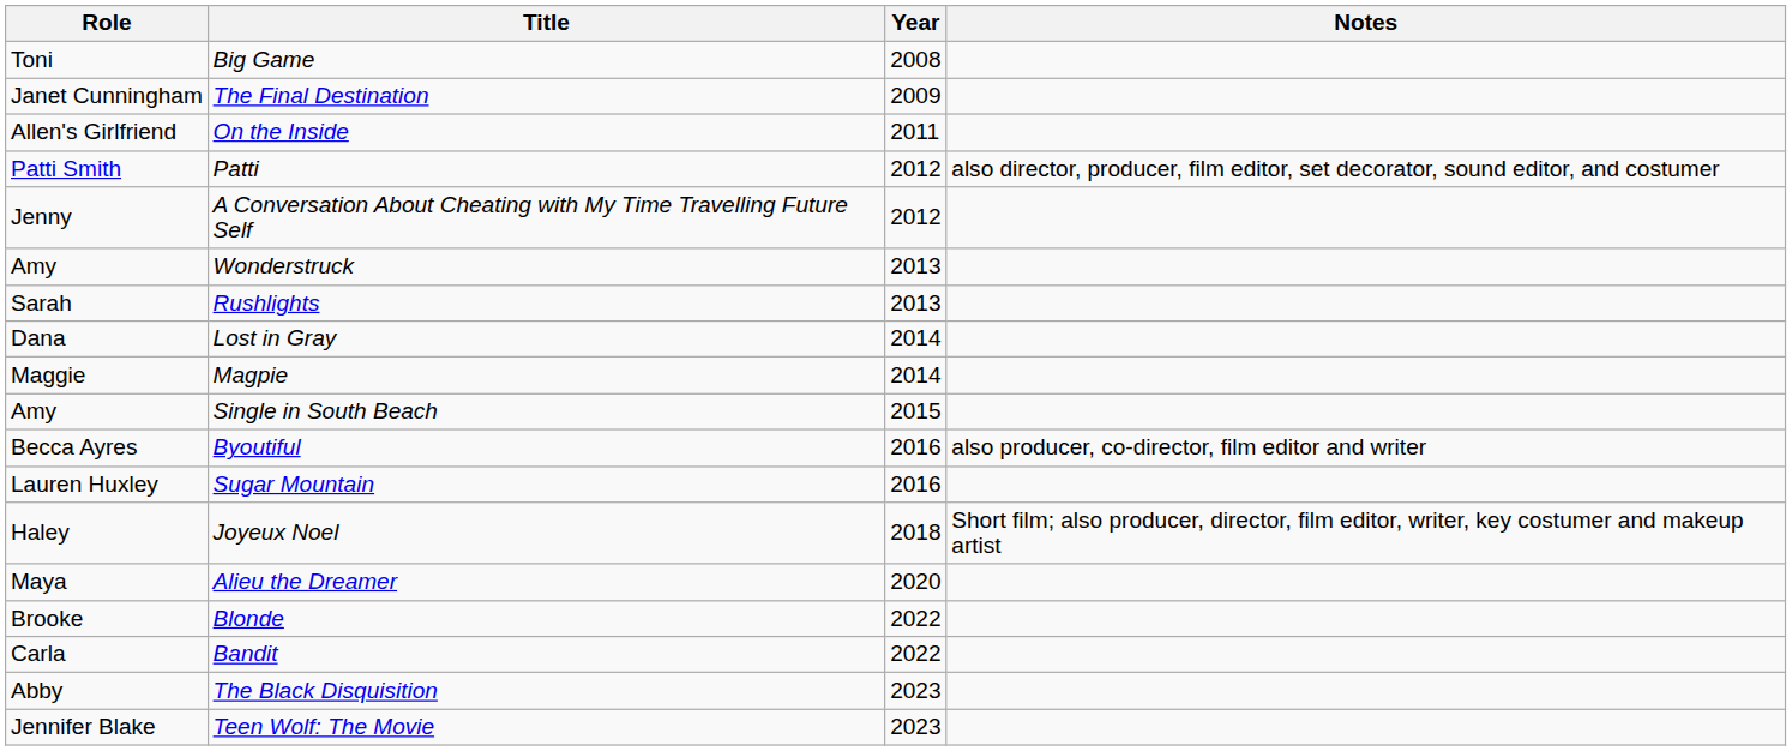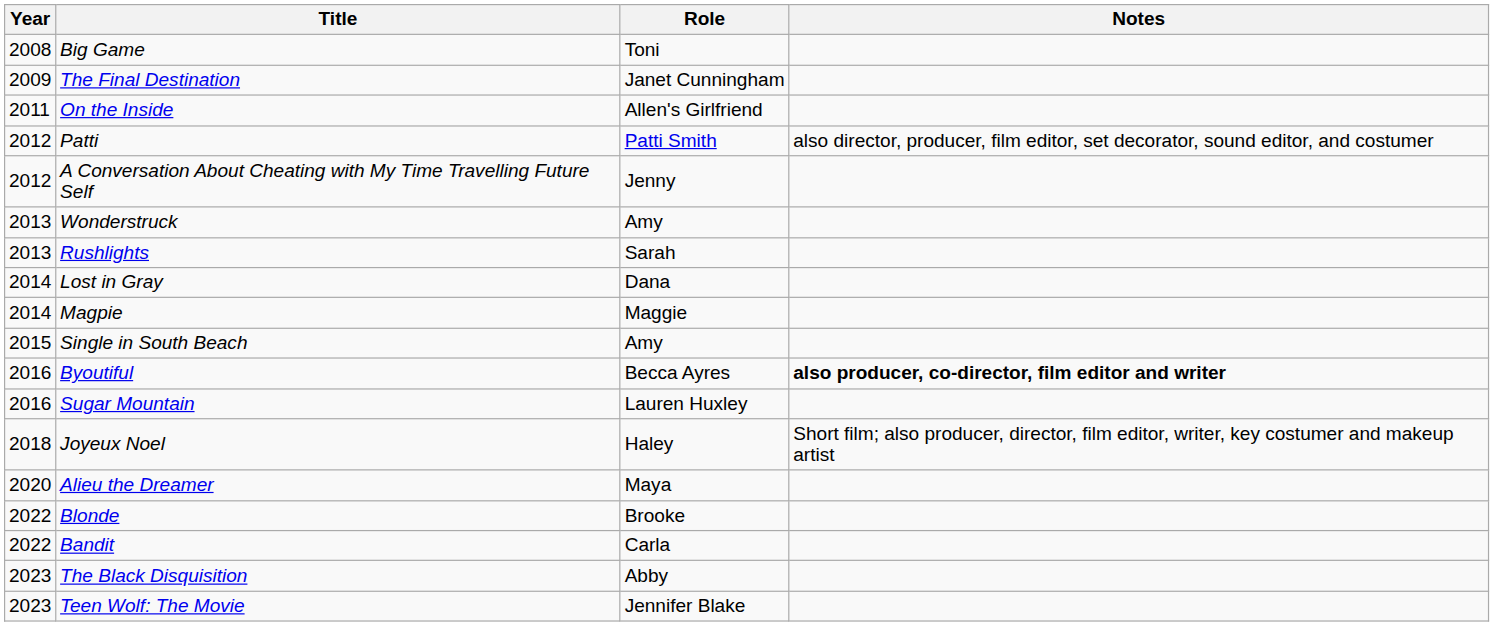 <table class="wikitable sortable" >
 <tr>
+<th>Year</th>
+<th>Title</th>
 <th>Role</th>
-<th>Title</th>
-<th>Year</th>
 <th>Notes</th>
 </tr>
 <tr>
+<td>2008</td>
+<td><em>Big Game</em></td>
 <td>Toni</td>
-<td><em>Big Game</em></td>
-<td>2008</td>
 <td></td>
 </tr>
 <tr>
+<td>2009</td>
+<td><em><a href='#'>The Final Destination</a></em></td>
 <td style="white-space:nowrap;">Janet Cunningham</td>
-<td><em><a href='#'>The Final Destination</a></em></td>
-<td>2009</td>
 <td></td>
 </tr>
 <tr>
+<td>2011</td>
+<td><em><a href='#'>On the Inside</a></em></td>
 <td>Allen's Girlfriend</td>
-<td><em><a href='#'>On the Inside</a></em></td>
-<td>2011</td>
 <td></td>
 </tr>
 <tr>
+<td>2012</td>
+<td><em>Patti</em></td>
 <td><a href='#'>Patti Smith</a></td>
-<td><em>Patti</em></td>
-<td>2012</td>
 <td>also director, producer, film editor, set decorator, sound editor, and costumer</td>
 </tr>
 <tr>
+<td>2012</td>
+<td><em>A Conversation About Cheating with My Time Travelling Future Self</em></td>
 <td>Jenny</td>
-<td><em>A Conversation About Cheating with My Time Travelling Future Self</em></td>
-<td>2012</td>
 <td></td>
 </tr>
 <tr>
+<td>2013</td>
+<td><em>Wonderstruck</em></td>
 <td>Amy</td>
-<td><em>Wonderstruck</em></td>
-<td>2013</td>
 <td></td>
 </tr>
 <tr>
+<td>2013</td>
+<td><em><a href='#'>Rushlights</a></em></td>
 <td>Sarah</td>
-<td><em><a href='#'>Rushlights</a></em></td>
-<td>2013</td>
 <td></td>
 </tr>
 <tr>
+<td>2014</td>
+<td><em>Lost in Gray</em></td>
 <td>Dana</td>
-<td><em>Lost in Gray</em></td>
-<td>2014</td>
 <td></td>
 </tr>
 <tr>
+<td>2014</td>
+<td><em>Magpie</em></td>
 <td>Maggie</td>
-<td><em>Magpie</em></td>
-<td>2014</td>
 <td></td>
 </tr>
 <tr>
+<td>2015</td>
+<td><em>Single in South Beach</em></td>
 <td>Amy</td>
-<td><em>Single in South Beach</em></td>
-<td>2015</td>
 <td></td>
 </tr>
 <tr>
+<td>2016</td>
+<td><em><a href='#'>Byoutiful</a></em></td>
 <td>Becca Ayres</td>
-<td><em><a href='#'>Byoutiful</a></em></td>
-<td>2016</td>
-<td>also producer, co-director, film editor and writer</td>
+<td><strong>also producer, co-director, film editor and writer</strong></td>
 </tr>
 <tr>
+<td>2016</td>
+<td><em><a href='#'>Sugar Mountain</a></em></td>
 <td>Lauren Huxley</td>
-<td><em><a href='#'>Sugar Mountain</a></em></td>
-<td>2016</td>
 <td></td>
 </tr>
 <tr>
+<td>2018</td>
+<td><em>Joyeux Noel</em></td>
 <td>Haley</td>
-<td><em>Joyeux Noel</em></td>
-<td>2018</td>
 <td>Short film; also producer, director, film editor, writer, key costumer and makeup artist</td>
 </tr>
 <tr>
+<td>2020</td>
+<td><em><a href='#'>Alieu the Dreamer</a></em></td>
 <td>Maya</td>
-<td><em><a href='#'>Alieu the Dreamer</a></em></td>
-<td>2020</td>
 <td></td>
 </tr>
 <tr>
+<td>2022</td>
+<td><em><a href='#'>Blonde</a></em></td>
 <td>Brooke</td>
-<td><em><a href='#'>Blonde</a></em></td>
-<td>2022</td>
 <td></td>
 </tr>
 <tr>
+<td>2022</td>
+<td><em><a href='#'>Bandit</a></em></td>
 <td>Carla</td>
-<td><em><a href='#'>Bandit</a></em></td>
-<td>2022</td>
 <td></td>
 </tr>
 <tr>
+<td>2023</td>
+<td><em><a href='#'>The Black Disquisition</a></em></td>
 <td>Abby</td>
-<td><em><a href='#'>The Black Disquisition</a></em></td>
-<td>2023</td>
 <td></td>
 </tr>
 <tr>
+<td>2023</td>
+<td><em><a href='#'>Teen Wolf: The Movie</a></em></td>
 <td>Jennifer Blake</td>
-<td><em><a href='#'>Teen Wolf: The Movie</a></em></td>
-<td>2023</td>
 <td></td>
 </tr>
 </table>
